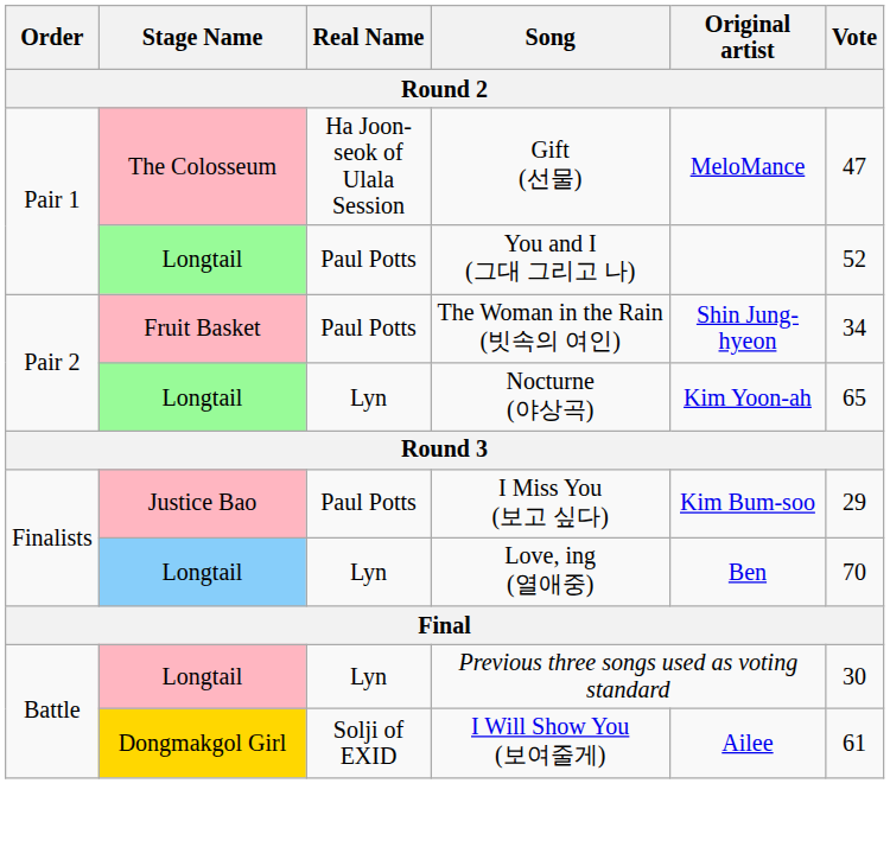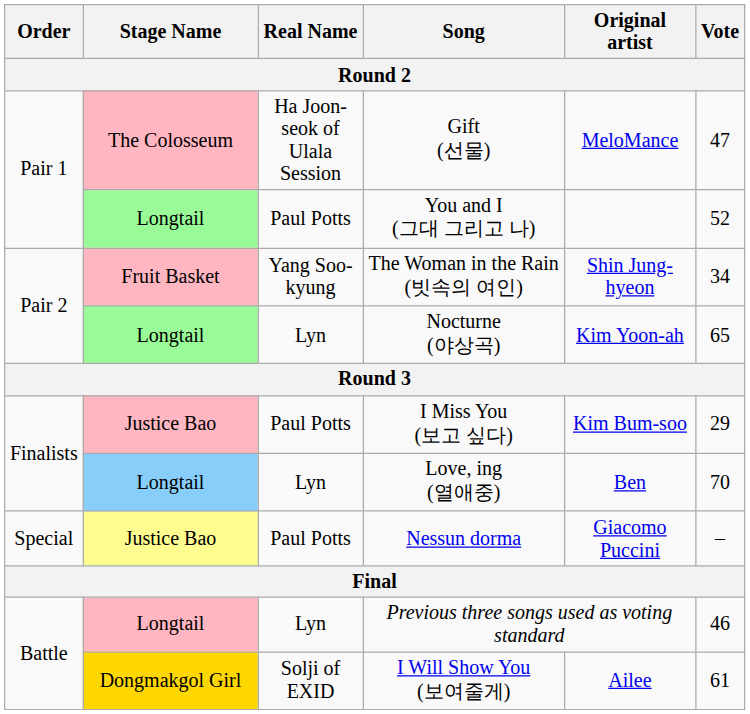 <table class="wikitable" style="text-align:center; width:95%;">
 <tr>
 <th style="width:1%;">Order</th>
 <th style="width:20%;">Stage Name</th>
 <th style="width:12%;">Real Name</th>
 <th style="width:23%;">Song</th>
 <th style="width:15%;">Original artist</th>
 <th style="width:1%;">Vote</th>
 </tr>
 <tr>
 <th colspan=6>Round 2</th>
 </tr>
 <tr>
 <td rowspan=2>Pair 1</td>
 <td bgcolor="lightpink">The Colosseum</td>
 <td>Ha Joon-seok of Ulala Session</td>
 <td>Gift<br>(선물)</td>
 <td><a href='#'>MeloMance</a></td>
 <td>47</td>
 </tr>
 <tr>
 <td bgcolor="palegreen">Longtail</td>
 <td>Paul Potts</td>
 <td>You and I<br>(그대 그리고 나)</td>
 <td></td>
 <td>52</td>
 </tr>
 <tr>
 <td rowspan=2>Pair 2</td>
 <td bgcolor="lightpink">Fruit Basket</td>
-<td>Paul Potts</td>
+<td>Yang Soo-kyung</td>
 <td>The Woman in the Rain<br>(빗속의 여인)</td>
 <td><a href='#'>Shin Jung-hyeon</a></td>
 <td>34</td>
 </tr>
 <tr>
 <td bgcolor="palegreen">Longtail</td>
 <td>Lyn</td>
 <td>Nocturne<br>(야상곡)</td>
 <td><a href='#'>Kim Yoon-ah</a></td>
 <td>65</td>
 </tr>
 <tr>
 <th colspan=6>Round 3</th>
 </tr>
 <tr>
 <td rowspan=2>Finalists</td>
 <td bgcolor="lightpink">Justice Bao</td>
 <td>Paul Potts</td>
 <td>I Miss You<br>(보고 싶다)</td>
 <td><a href='#'>Kim Bum-soo</a></td>
 <td>29</td>
 </tr>
 <tr>
 <td bgcolor="lightskyblue">Longtail</td>
 <td>Lyn</td>
 <td>Love, ing<br>(열애중)</td>
 <td><a href='#'>Ben</a></td>
 <td>70</td>
 </tr>
 <tr>
+<td>Special</td>
+<td bgcolor="#FDFC8F">Justice Bao</td>
+<td>Paul Potts</td>
+<td><a href='#'>Nessun dorma</a></td>
+<td><a href='#'>Giacomo Puccini</a></td>
+<td>–</td>
+</tr>
+<tr>
 <th colspan=6>Final</th>
 </tr>
 <tr>
 <td rowspan=2>Battle</td>
 <td bgcolor="lightpink">Longtail</td>
 <td>Lyn</td>
 <td colspan=2><em>Previous three songs used as voting standard</em></td>
-<td>30</td>
+<td>46</td>
 </tr>
 <tr>
 <td bgcolor="gold">Dongmakgol Girl</td>
 <td>Solji of EXID</td>
 <td><a href='#'>I Will Show You</a><br>(보여줄게)</td>
 <td><a href='#'>Ailee</a></td>
 <td>61</td>
 </tr>
 </table>
